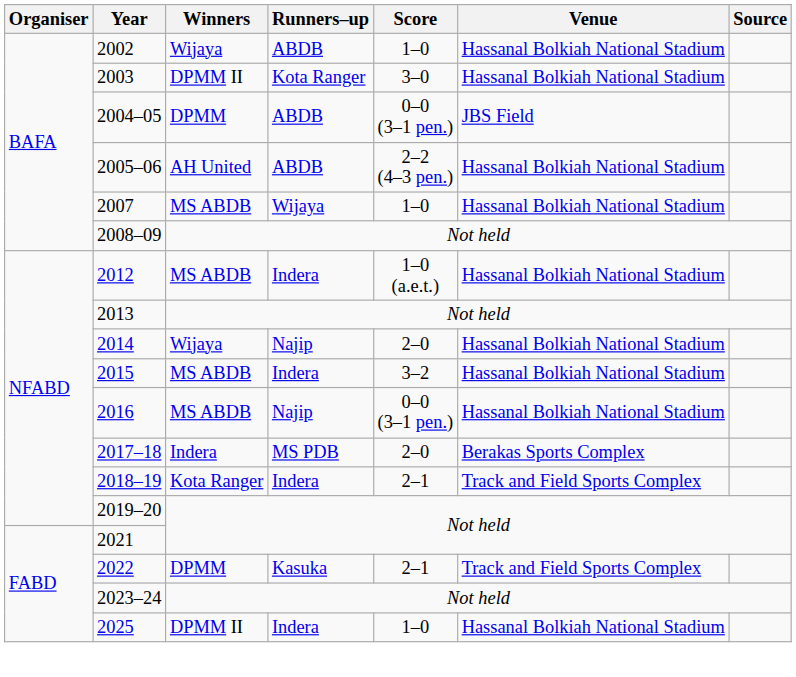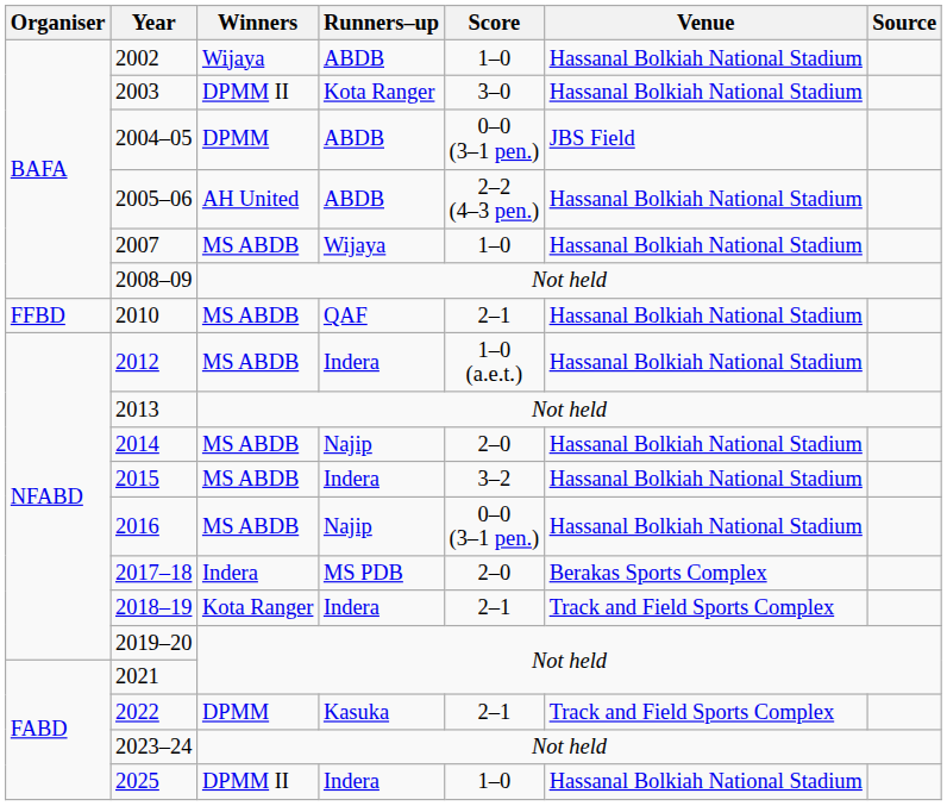 <table class="wikitable sortable">
 <tr>
 <th>Organiser</th>
 <th>Year</th>
 <th>Winners</th>
 <th>Runners–up</th>
 <th>Score</th>
 <th>Venue</th>
 <th>Source</th>
 </tr>
 <tr>
 <td rowspan="6"><a href='#'>BAFA</a></td>
 <td>2002</td>
 <td><a href='#'>Wijaya</a></td>
 <td><a href='#'>ABDB</a></td>
 <td align=center>1–0</td>
 <td><a href='#'>Hassanal Bolkiah National Stadium</a></td>
 <td align=center></td>
 </tr>
 <tr>
 <td>2003</td>
 <td><a href='#'>DPMM</a> II</td>
 <td><a href='#'>Kota Ranger</a></td>
 <td align=center>3–0</td>
 <td><a href='#'>Hassanal Bolkiah National Stadium</a></td>
 <td align=center></td>
 </tr>
 <tr>
 <td>2004–05</td>
 <td><a href='#'>DPMM</a></td>
 <td><a href='#'>ABDB</a></td>
 <td align=center>0–0<br>(3–1 <a href='#'>pen.</a>)</td>
 <td><a href='#'>JBS Field</a></td>
 <td align=center></td>
 </tr>
 <tr>
 <td>2005–06</td>
 <td><a href='#'>AH United</a></td>
 <td><a href='#'>ABDB</a></td>
 <td align=center>2–2<br>(4–3 <a href='#'>pen.</a>)</td>
 <td><a href='#'>Hassanal Bolkiah National Stadium</a></td>
 <td align=center></td>
 </tr>
 <tr>
 <td>2007</td>
 <td><a href='#'>MS ABDB</a></td>
 <td><a href='#'>Wijaya</a></td>
 <td align=center>1–0</td>
 <td><a href='#'>Hassanal Bolkiah National Stadium</a></td>
 <td align=center></td>
 </tr>
 <tr>
 <td>2008–09</td>
 <td colspan="5" align="center"><em>Not held</em></td>
 </tr>
 <tr>
+<td><a href='#'>FFBD</a></td>
+<td>2010</td>
+<td><a href='#'>MS ABDB</a></td>
+<td><a href='#'>QAF</a></td>
+<td align=center>2–1</td>
+<td><a href='#'>Hassanal Bolkiah National Stadium</a></td>
+<td align=center></td>
+</tr>
+<tr>
 <td rowspan=8><a href='#'>NFABD</a></td>
 <td><a href='#'>2012</a></td>
 <td><a href='#'>MS ABDB</a></td>
 <td><a href='#'>Indera</a></td>
 <td align=center>1–0<br>(a.e.t.)</td>
 <td><a href='#'>Hassanal Bolkiah National Stadium</a></td>
 <td align=center></td>
 </tr>
 <tr>
 <td>2013</td>
 <td colspan="5" align="center"><em>Not held</em></td>
 </tr>
 <tr>
 <td><a href='#'>2014</a></td>
-<td><a href='#'>Wijaya</a></td>
+<td><a href='#'>MS ABDB</a></td>
 <td><a href='#'>Najip</a></td>
 <td align=center>2–0</td>
 <td><a href='#'>Hassanal Bolkiah National Stadium</a></td>
 <td align=center></td>
 </tr>
 <tr>
 <td><a href='#'>2015</a></td>
 <td><a href='#'>MS ABDB</a></td>
 <td><a href='#'>Indera</a></td>
 <td align=center>3–2</td>
 <td><a href='#'>Hassanal Bolkiah National Stadium</a></td>
 <td align=center></td>
 </tr>
 <tr>
 <td><a href='#'>2016</a></td>
 <td><a href='#'>MS ABDB</a></td>
 <td><a href='#'>Najip</a></td>
 <td align=center>0–0<br>(3–1 <a href='#'>pen.</a>)</td>
 <td><a href='#'>Hassanal Bolkiah National Stadium</a></td>
 <td align=center></td>
 </tr>
 <tr>
 <td><a href='#'>2017–18</a></td>
 <td><a href='#'>Indera</a></td>
 <td><a href='#'>MS PDB</a></td>
 <td align=center>2–0</td>
 <td><a href='#'>Berakas Sports Complex</a></td>
 <td align=center></td>
 </tr>
 <tr>
 <td><a href='#'>2018–19</a></td>
 <td><a href='#'>Kota Ranger</a></td>
 <td><a href='#'>Indera</a></td>
 <td align=center>2–1</td>
 <td><a href='#'>Track and Field Sports Complex</a></td>
 <td align=center></td>
 </tr>
 <tr>
 <td>2019–20</td>
 <td colspan="5" rowspan="2" align="center"><em>Not held</em></td>
 </tr>
 <tr>
 <td rowspan=4><a href='#'>FABD</a></td>
 <td>2021</td>
 </tr>
 <tr>
 <td><a href='#'>2022</a></td>
 <td><a href='#'>DPMM</a></td>
 <td><a href='#'>Kasuka</a></td>
 <td align=center>2–1</td>
 <td><a href='#'>Track and Field Sports Complex</a></td>
 <td align=center></td>
 </tr>
 <tr>
 <td>2023–24</td>
 <td colspan="5" align="center"><em>Not held</em></td>
 </tr>
 <tr>
 <td><a href='#'>2025</a></td>
 <td><a href='#'>DPMM</a> II</td>
 <td><a href='#'>Indera</a></td>
 <td align=center>1–0</td>
 <td><a href='#'>Hassanal Bolkiah National Stadium</a></td>
 <td align=center></td>
 </tr>
 </table>
